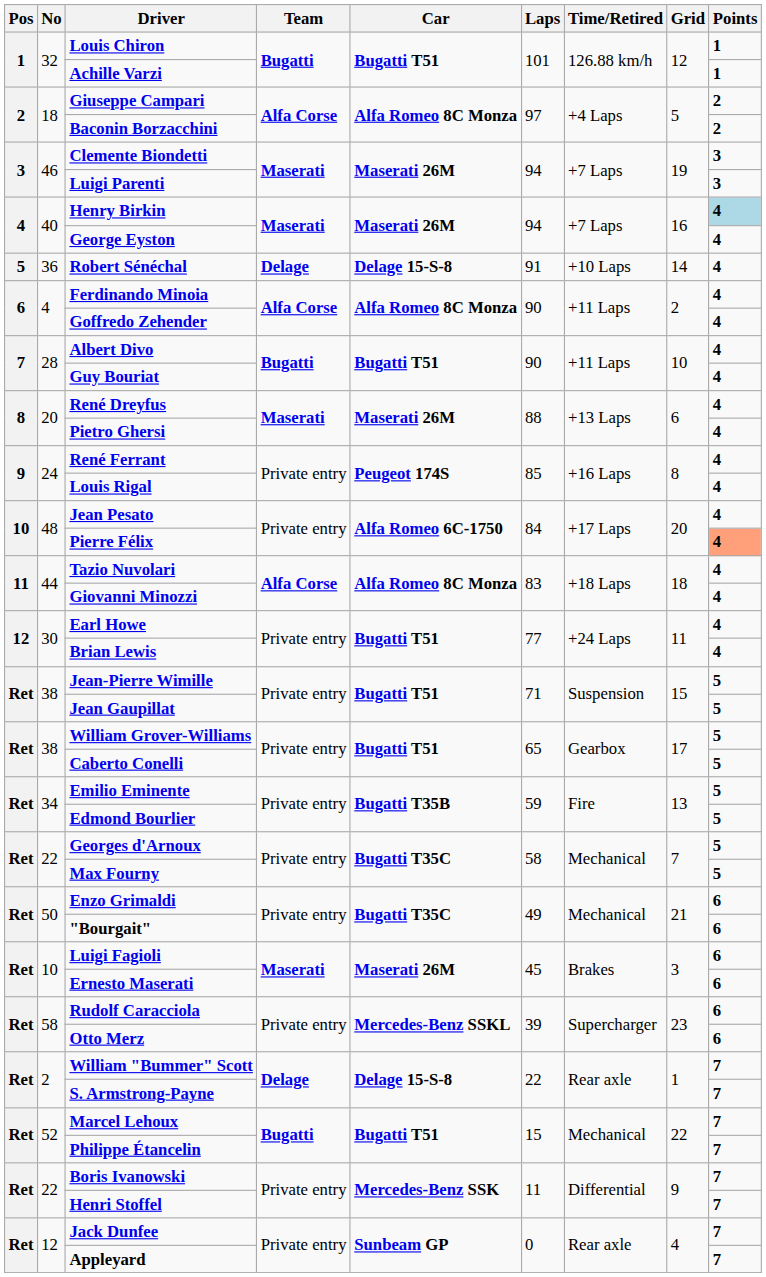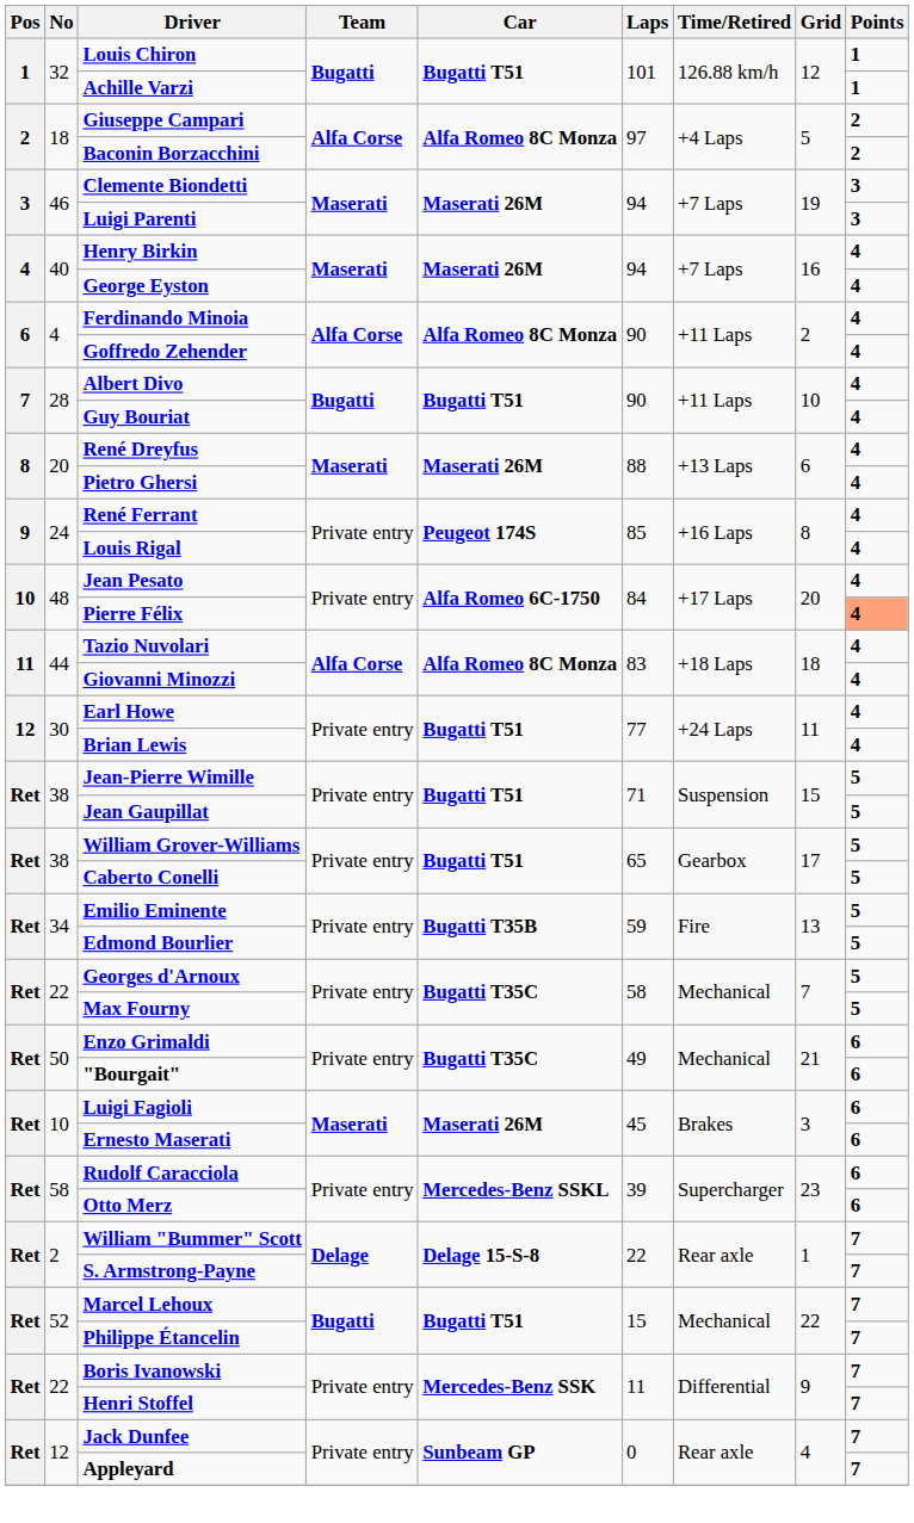 <table class="wikitable" style="font-size: 95%;">
 <tr>
 <th>Pos</th>
 <th>No</th>
 <th>Driver</th>
 <th>Team</th>
 <th>Car</th>
 <th>Laps</th>
 <th>Time/Retired</th>
 <th>Grid</th>
 <th>Points</th>
 </tr>
 <tr>
 <th rowspan=2>1</th>
 <td rowspan=2>32</td>
 <td> <strong><a href='#'>Louis Chiron</a></strong></td>
 <td rowspan=2><strong><a href='#'>Bugatti</a></strong></td>
 <td rowspan=2><a href='#'><strong>Bugatti</strong></a> <strong>T51</strong></td>
 <td rowspan=2>101</td>
 <td rowspan=2>126.88 km/h</td>
 <td rowspan=2>12</td>
 <td><strong>1</strong></td>
 </tr>
 <tr>
 <td> <strong><a href='#'>Achille Varzi</a></strong></td>
 <td><strong>1</strong></td>
 </tr>
 <tr>
 <th rowspan=2>2</th>
 <td rowspan=2>18</td>
 <td> <strong><a href='#'>Giuseppe Campari</a></strong></td>
 <td rowspan=2><strong><a href='#'>Alfa Corse</a></strong></td>
 <td rowspan=2><strong><a href='#'>Alfa Romeo</a> 8C Monza</strong></td>
 <td rowspan=2>97</td>
 <td rowspan=2>+4 Laps</td>
 <td rowspan=2>5</td>
 <td><strong>2</strong></td>
 </tr>
 <tr>
 <td> <strong><a href='#'>Baconin Borzacchini</a></strong></td>
 <td><strong>2</strong></td>
 </tr>
 <tr>
 <th rowspan=2>3</th>
 <td rowspan=2>46</td>
 <td> <strong><a href='#'>Clemente Biondetti</a></strong></td>
 <td rowspan=2><strong><a href='#'>Maserati</a></strong></td>
 <td rowspan=2><strong><a href='#'>Maserati</a> 26M</strong></td>
 <td rowspan=2>94</td>
 <td rowspan=2>+7 Laps</td>
 <td rowspan=2>19</td>
 <td><strong>3</strong></td>
 </tr>
 <tr>
 <td> <strong><a href='#'>Luigi Parenti</a></strong></td>
 <td><strong>3</strong></td>
 </tr>
 <tr>
 <th rowspan=2>4</th>
 <td rowspan=2>40</td>
 <td> <strong><a href='#'>Henry Birkin</a></strong></td>
 <td rowspan=2><strong><a href='#'>Maserati</a></strong></td>
 <td rowspan=2><strong><a href='#'>Maserati</a> 26M</strong></td>
 <td rowspan=2>94</td>
 <td rowspan=2>+7 Laps</td>
 <td rowspan=2>16</td>
-<td style="background: lightblue;"><strong>4</strong></td>
+<td><strong>4</strong></td>
 </tr>
 <tr>
 <td> <strong><a href='#'>George Eyston</a></strong></td>
-<td><strong>4</strong></td>
-</tr>
-<tr>
-<th>5</th>
-<td>36</td>
-<td> <strong><a href='#'>Robert Sénéchal</a></strong></td>
-<td><strong><a href='#'>Delage</a></strong></td>
-<td><strong><a href='#'>Delage</a> 15-S-8</strong></td>
-<td>91</td>
-<td>+10 Laps</td>
-<td>14</td>
 <td><strong>4</strong></td>
 </tr>
 <tr>
 <th rowspan=2>6</th>
 <td rowspan=2>4</td>
 <td> <strong><a href='#'>Ferdinando Minoia</a></strong></td>
 <td rowspan=2><strong><a href='#'>Alfa Corse</a></strong></td>
 <td rowspan=2><strong><a href='#'>Alfa Romeo</a> 8C Monza</strong></td>
 <td rowspan=2>90</td>
 <td rowspan=2>+11 Laps</td>
 <td rowspan=2>2</td>
 <td><strong>4</strong></td>
 </tr>
 <tr>
 <td> <strong><a href='#'>Goffredo Zehender</a></strong></td>
 <td><strong>4</strong></td>
 </tr>
 <tr>
 <th rowspan=2>7</th>
 <td rowspan=2>28</td>
 <td> <strong><a href='#'>Albert Divo</a></strong></td>
 <td rowspan=2><strong><a href='#'>Bugatti</a></strong></td>
 <td rowspan=2><strong><a href='#'>Bugatti</a> T51</strong></td>
 <td rowspan=2>90</td>
 <td rowspan=2>+11 Laps</td>
 <td rowspan=2>10</td>
 <td><strong>4</strong></td>
 </tr>
 <tr>
 <td> <strong><a href='#'>Guy Bouriat</a></strong></td>
 <td><strong>4</strong></td>
 </tr>
 <tr>
 <th rowspan=2>8</th>
 <td rowspan=2>20</td>
 <td> <strong><a href='#'>René Dreyfus</a></strong></td>
 <td rowspan=2><strong><a href='#'>Maserati</a></strong></td>
 <td rowspan=2><strong><a href='#'>Maserati</a> 26M</strong></td>
 <td rowspan=2>88</td>
 <td rowspan=2>+13 Laps</td>
 <td rowspan=2>6</td>
 <td><strong>4</strong></td>
 </tr>
 <tr>
 <td> <strong><a href='#'>Pietro Ghersi</a></strong></td>
 <td><strong>4</strong></td>
 </tr>
 <tr>
 <th rowspan=2>9</th>
 <td rowspan=2>24</td>
 <td> <strong><a href='#'>René Ferrant</a></strong></td>
 <td rowspan=2>Private entry</td>
 <td rowspan=2><strong><a href='#'>Peugeot</a> 174S</strong></td>
 <td rowspan=2>85</td>
 <td rowspan=2>+16 Laps</td>
 <td rowspan=2>8</td>
 <td><strong>4</strong></td>
 </tr>
 <tr>
 <td> <strong><a href='#'>Louis Rigal</a></strong></td>
 <td><strong>4</strong></td>
 </tr>
 <tr>
 <th rowspan=2>10</th>
 <td rowspan=2>48</td>
 <td> <strong><a href='#'>Jean Pesato</a></strong></td>
 <td rowspan=2>Private entry</td>
 <td rowspan=2><strong><a href='#'>Alfa Romeo</a> 6C-1750</strong></td>
 <td rowspan=2>84</td>
 <td rowspan=2>+17 Laps</td>
 <td rowspan=2>20</td>
 <td><strong>4</strong></td>
 </tr>
 <tr>
 <td> <strong><a href='#'>Pierre Félix</a></strong></td>
 <td style="background: lightsalmon;"><strong>4</strong></td>
 </tr>
 <tr>
 <th rowspan=2>11</th>
 <td rowspan=2>44</td>
 <td> <strong><a href='#'>Tazio Nuvolari</a></strong></td>
 <td rowspan=2><strong><a href='#'>Alfa Corse</a></strong></td>
 <td rowspan=2><strong><a href='#'>Alfa Romeo</a> 8C Monza</strong></td>
 <td rowspan=2>83</td>
 <td rowspan=2>+18 Laps</td>
 <td rowspan=2>18</td>
 <td><strong>4</strong></td>
 </tr>
 <tr>
 <td> <strong><a href='#'>Giovanni Minozzi</a></strong></td>
 <td><strong>4</strong></td>
 </tr>
 <tr>
 <th rowspan=2>12</th>
 <td rowspan=2>30</td>
 <td> <strong><a href='#'>Earl Howe</a></strong></td>
 <td rowspan=2>Private entry</td>
 <td rowspan=2><strong><a href='#'>Bugatti</a> T51</strong></td>
 <td rowspan=2>77</td>
 <td rowspan=2>+24 Laps</td>
 <td rowspan=2>11</td>
 <td><strong>4</strong></td>
 </tr>
 <tr>
 <td> <strong><a href='#'>Brian Lewis</a></strong></td>
 <td><strong>4</strong></td>
 </tr>
 <tr>
 <th rowspan=2>Ret</th>
 <td rowspan=2>38</td>
 <td> <strong><a href='#'>Jean-Pierre Wimille</a></strong></td>
 <td rowspan=2>Private entry</td>
 <td rowspan=2><strong><a href='#'>Bugatti</a> T51</strong></td>
 <td rowspan=2>71</td>
 <td rowspan=2>Suspension</td>
 <td rowspan=2>15</td>
 <td><strong>5</strong></td>
 </tr>
 <tr>
 <td> <strong><a href='#'>Jean Gaupillat</a></strong></td>
 <td><strong>5</strong></td>
 </tr>
 <tr>
 <th rowspan=2>Ret</th>
 <td rowspan=2>38</td>
 <td> <strong><a href='#'>William Grover-Williams</a></strong></td>
 <td rowspan=2>Private entry</td>
 <td rowspan=2><strong><a href='#'>Bugatti</a> T51</strong></td>
 <td rowspan=2>65</td>
 <td rowspan=2>Gearbox</td>
 <td rowspan=2>17</td>
 <td><strong>5</strong></td>
 </tr>
 <tr>
 <td> <strong><a href='#'>Caberto Conelli</a></strong></td>
 <td><strong>5</strong></td>
 </tr>
 <tr>
 <th rowspan=2>Ret</th>
 <td rowspan=2>34</td>
 <td> <strong><a href='#'>Emilio Eminente</a></strong></td>
 <td rowspan=2>Private entry</td>
 <td rowspan=2><strong><a href='#'>Bugatti</a> T35B</strong></td>
 <td rowspan=2>59</td>
 <td rowspan=2>Fire</td>
 <td rowspan=2>13</td>
 <td><strong>5</strong></td>
 </tr>
 <tr>
 <td> <strong><a href='#'>Edmond Bourlier</a></strong></td>
 <td><strong>5</strong></td>
 </tr>
 <tr>
 <th rowspan=2>Ret</th>
 <td rowspan=2>22</td>
 <td> <strong><a href='#'>Georges d'Arnoux</a></strong></td>
 <td rowspan=2>Private entry</td>
 <td rowspan=2><strong><a href='#'>Bugatti</a> T35C</strong></td>
 <td rowspan=2>58</td>
 <td rowspan=2>Mechanical</td>
 <td rowspan=2>7</td>
 <td><strong>5</strong></td>
 </tr>
 <tr>
 <td> <strong><a href='#'>Max Fourny</a></strong></td>
 <td><strong>5</strong></td>
 </tr>
 <tr>
 <th rowspan=2>Ret</th>
 <td rowspan=2>50</td>
 <td> <strong><a href='#'>Enzo Grimaldi</a></strong></td>
 <td rowspan=2>Private entry</td>
 <td rowspan=2><strong><a href='#'>Bugatti</a> T35C</strong></td>
 <td rowspan=2>49</td>
 <td rowspan=2>Mechanical</td>
 <td rowspan=2>21</td>
 <td><strong>6</strong></td>
 </tr>
 <tr>
 <td> <strong>"Bourgait"</strong></td>
 <td><strong>6</strong></td>
 </tr>
 <tr>
 <th rowspan=2>Ret</th>
 <td rowspan=2>10</td>
 <td> <strong><a href='#'>Luigi Fagioli</a></strong></td>
 <td rowspan=2><strong><a href='#'>Maserati</a></strong></td>
 <td rowspan=2><strong><a href='#'>Maserati</a> 26M</strong></td>
 <td rowspan=2>45</td>
 <td rowspan=2>Brakes</td>
 <td rowspan=2>3</td>
 <td><strong>6</strong></td>
 </tr>
 <tr>
 <td> <strong><a href='#'>Ernesto Maserati</a></strong></td>
 <td><strong>6</strong></td>
 </tr>
 <tr>
 <th rowspan=2>Ret</th>
 <td rowspan=2>58</td>
 <td> <strong><a href='#'>Rudolf Caracciola</a></strong></td>
 <td rowspan=2>Private entry</td>
 <td rowspan=2><strong><a href='#'>Mercedes-Benz</a> SSKL</strong></td>
 <td rowspan=2>39</td>
 <td rowspan=2>Supercharger</td>
 <td rowspan=2>23</td>
 <td><strong>6</strong></td>
 </tr>
 <tr>
 <td> <strong><a href='#'>Otto Merz</a></strong></td>
 <td><strong>6</strong></td>
 </tr>
 <tr>
 <th rowspan=2>Ret</th>
 <td rowspan=2>2</td>
 <td> <strong><a href='#'>William "Bummer" Scott</a></strong></td>
 <td rowspan=2><strong><a href='#'>Delage</a></strong></td>
 <td rowspan=2><strong><a href='#'>Delage</a> 15-S-8</strong></td>
 <td rowspan=2>22</td>
 <td rowspan=2>Rear axle</td>
 <td rowspan=2>1</td>
 <td><strong>7</strong></td>
 </tr>
 <tr>
 <td> <strong><a href='#'>S. Armstrong-Payne</a></strong></td>
 <td><strong>7</strong></td>
 </tr>
 <tr>
 <th rowspan=2>Ret</th>
 <td rowspan=2>52</td>
 <td> <strong><a href='#'>Marcel Lehoux</a></strong></td>
 <td rowspan=2><strong><a href='#'>Bugatti</a></strong></td>
 <td rowspan=2><strong><a href='#'>Bugatti</a> T51</strong></td>
 <td rowspan=2>15</td>
 <td rowspan=2>Mechanical</td>
 <td rowspan=2>22</td>
 <td><strong>7</strong></td>
 </tr>
 <tr>
 <td> <strong><a href='#'>Philippe Étancelin</a></strong></td>
 <td><strong>7</strong></td>
 </tr>
 <tr>
 <th rowspan=2>Ret</th>
 <td rowspan=2>22</td>
 <td><strong><a href='#'>Boris Ivanowski</a></strong></td>
 <td rowspan=2>Private entry</td>
 <td rowspan=2><strong><a href='#'>Mercedes-Benz</a> SSK</strong></td>
 <td rowspan=2>11</td>
 <td rowspan=2>Differential</td>
 <td rowspan=2>9</td>
 <td><strong>7</strong></td>
 </tr>
 <tr>
 <td> <strong><a href='#'>Henri Stoffel</a></strong></td>
 <td><strong>7</strong></td>
 </tr>
 <tr>
 <th rowspan=2>Ret</th>
 <td rowspan=2>12</td>
 <td> <strong><a href='#'>Jack Dunfee</a></strong></td>
 <td rowspan=2>Private entry</td>
 <td rowspan=2><strong><a href='#'>Sunbeam</a> GP</strong></td>
 <td rowspan=2>0</td>
 <td rowspan=2>Rear axle</td>
 <td rowspan=2>4</td>
 <td><strong>7</strong></td>
 </tr>
 <tr>
 <td> <strong>Appleyard</strong></td>
 <td><strong>7</strong></td>
 </tr>
 <tr>
 </tr>
 </table>
